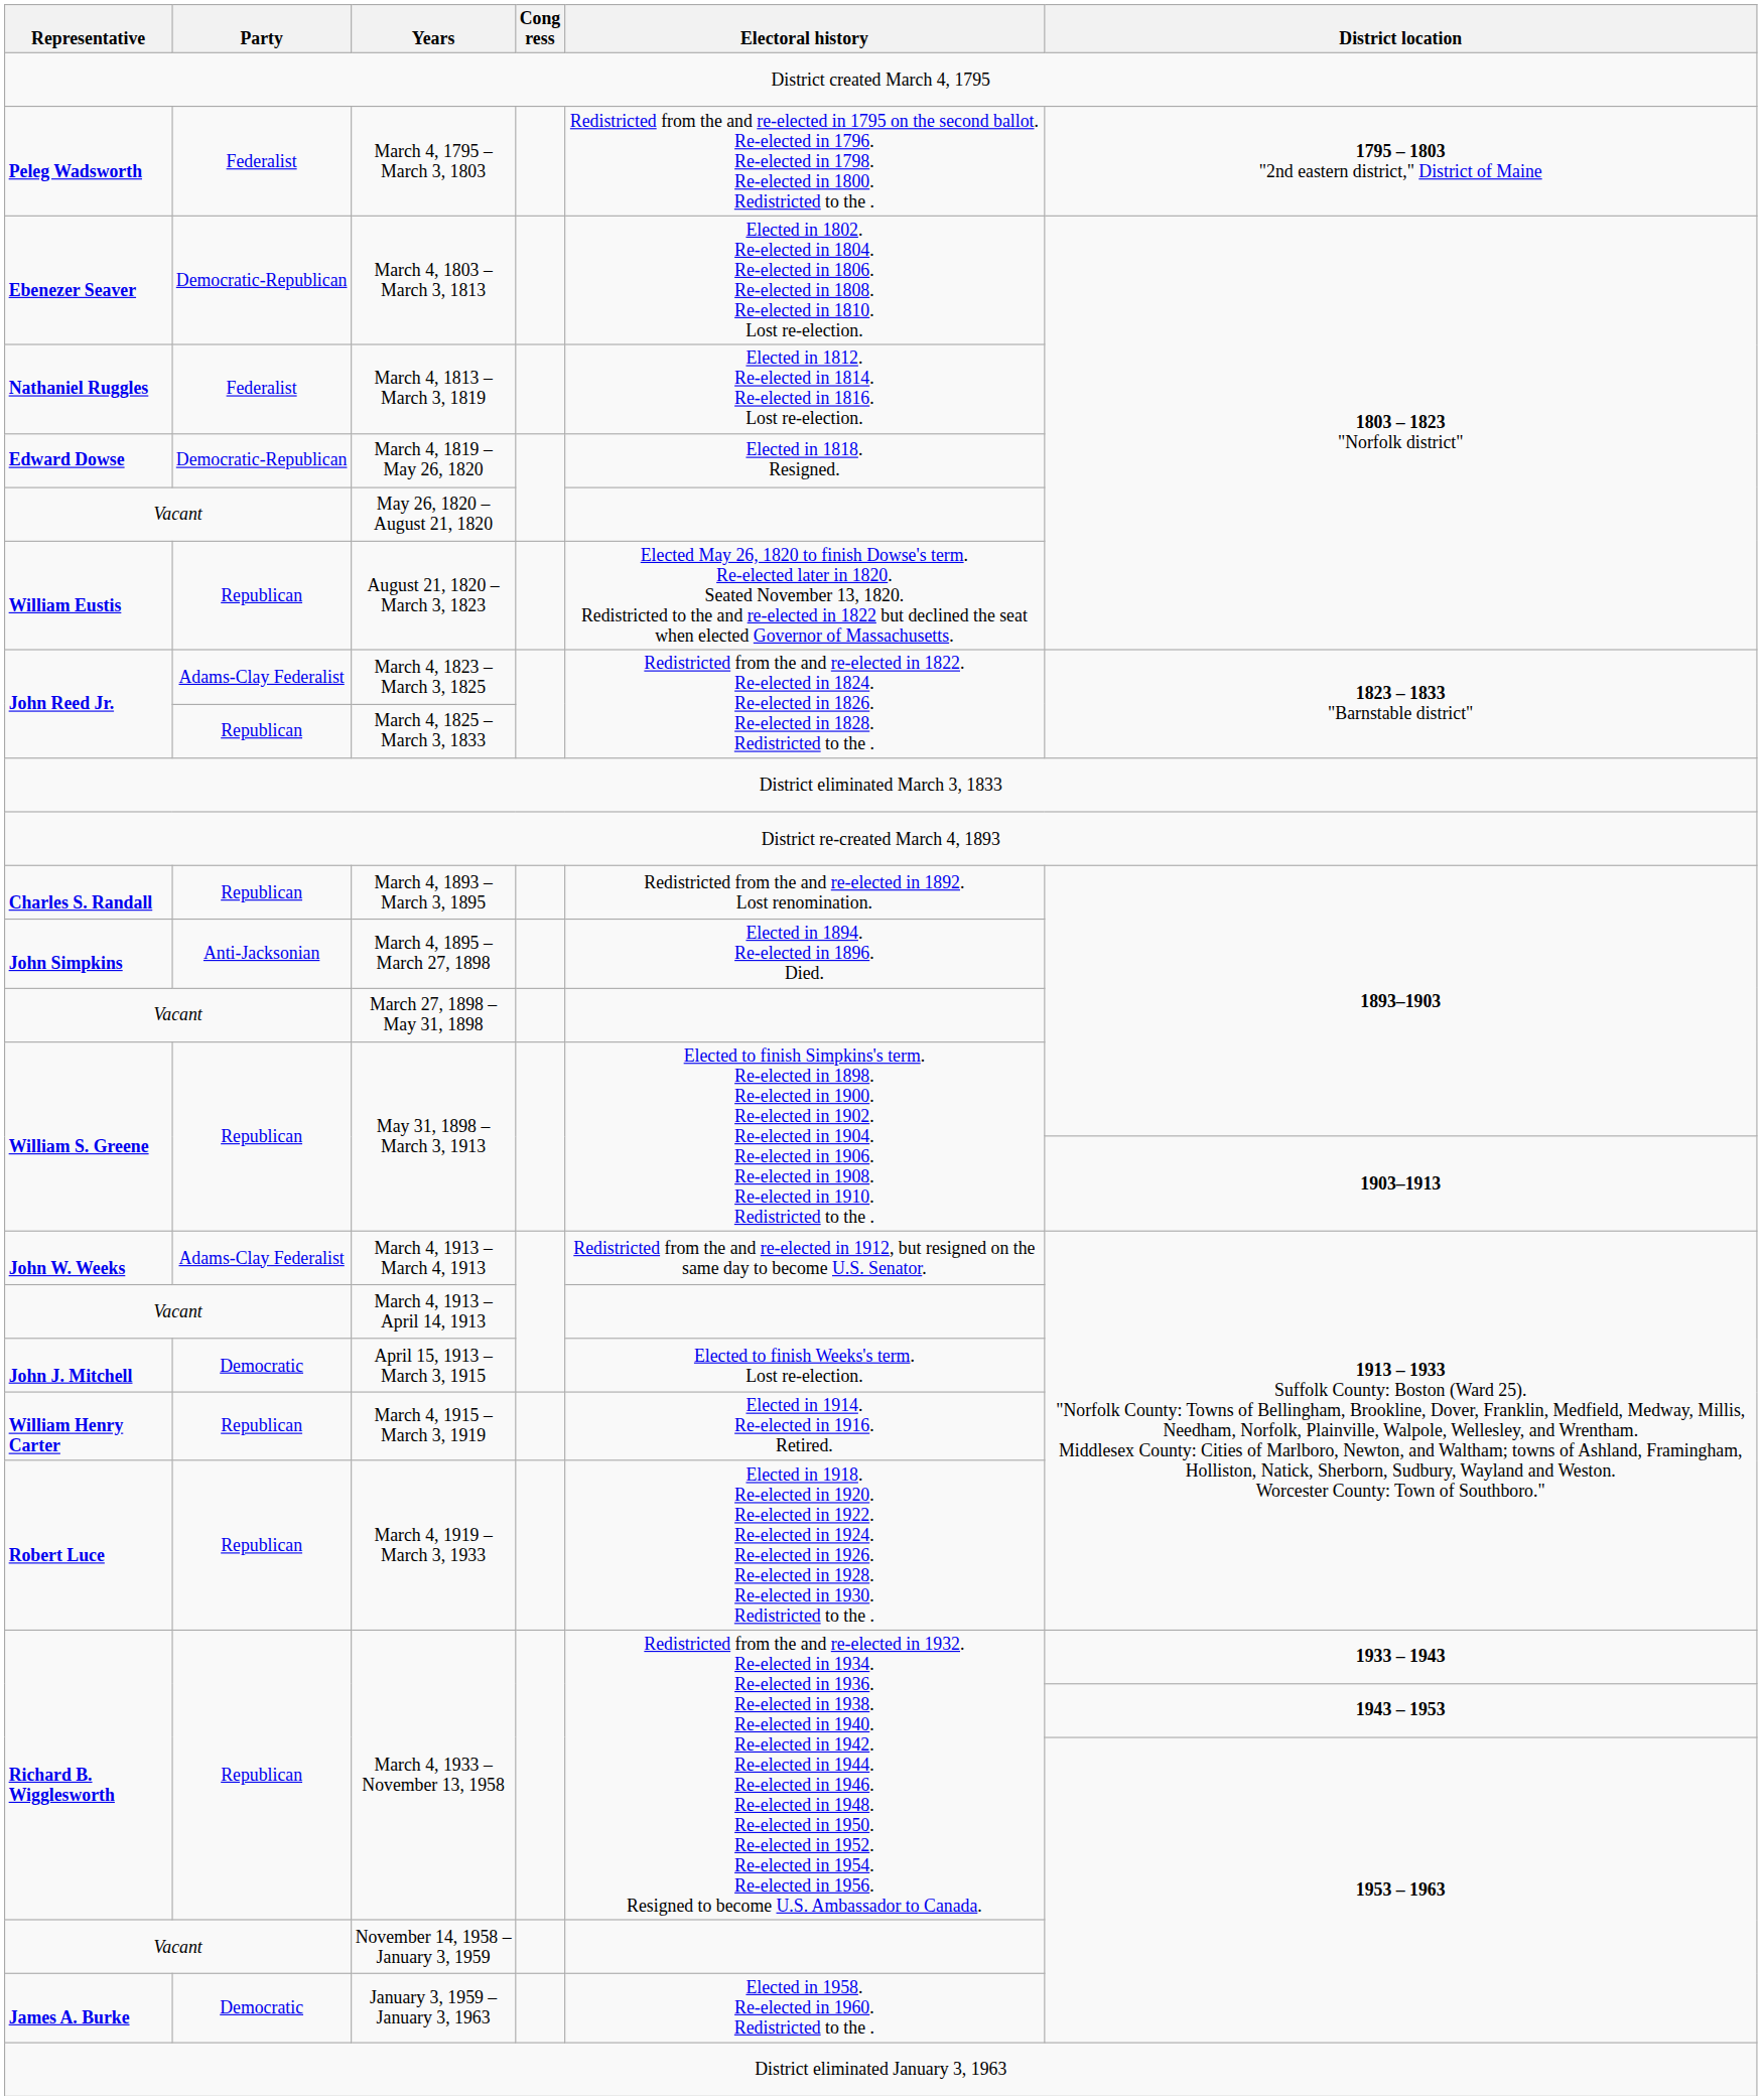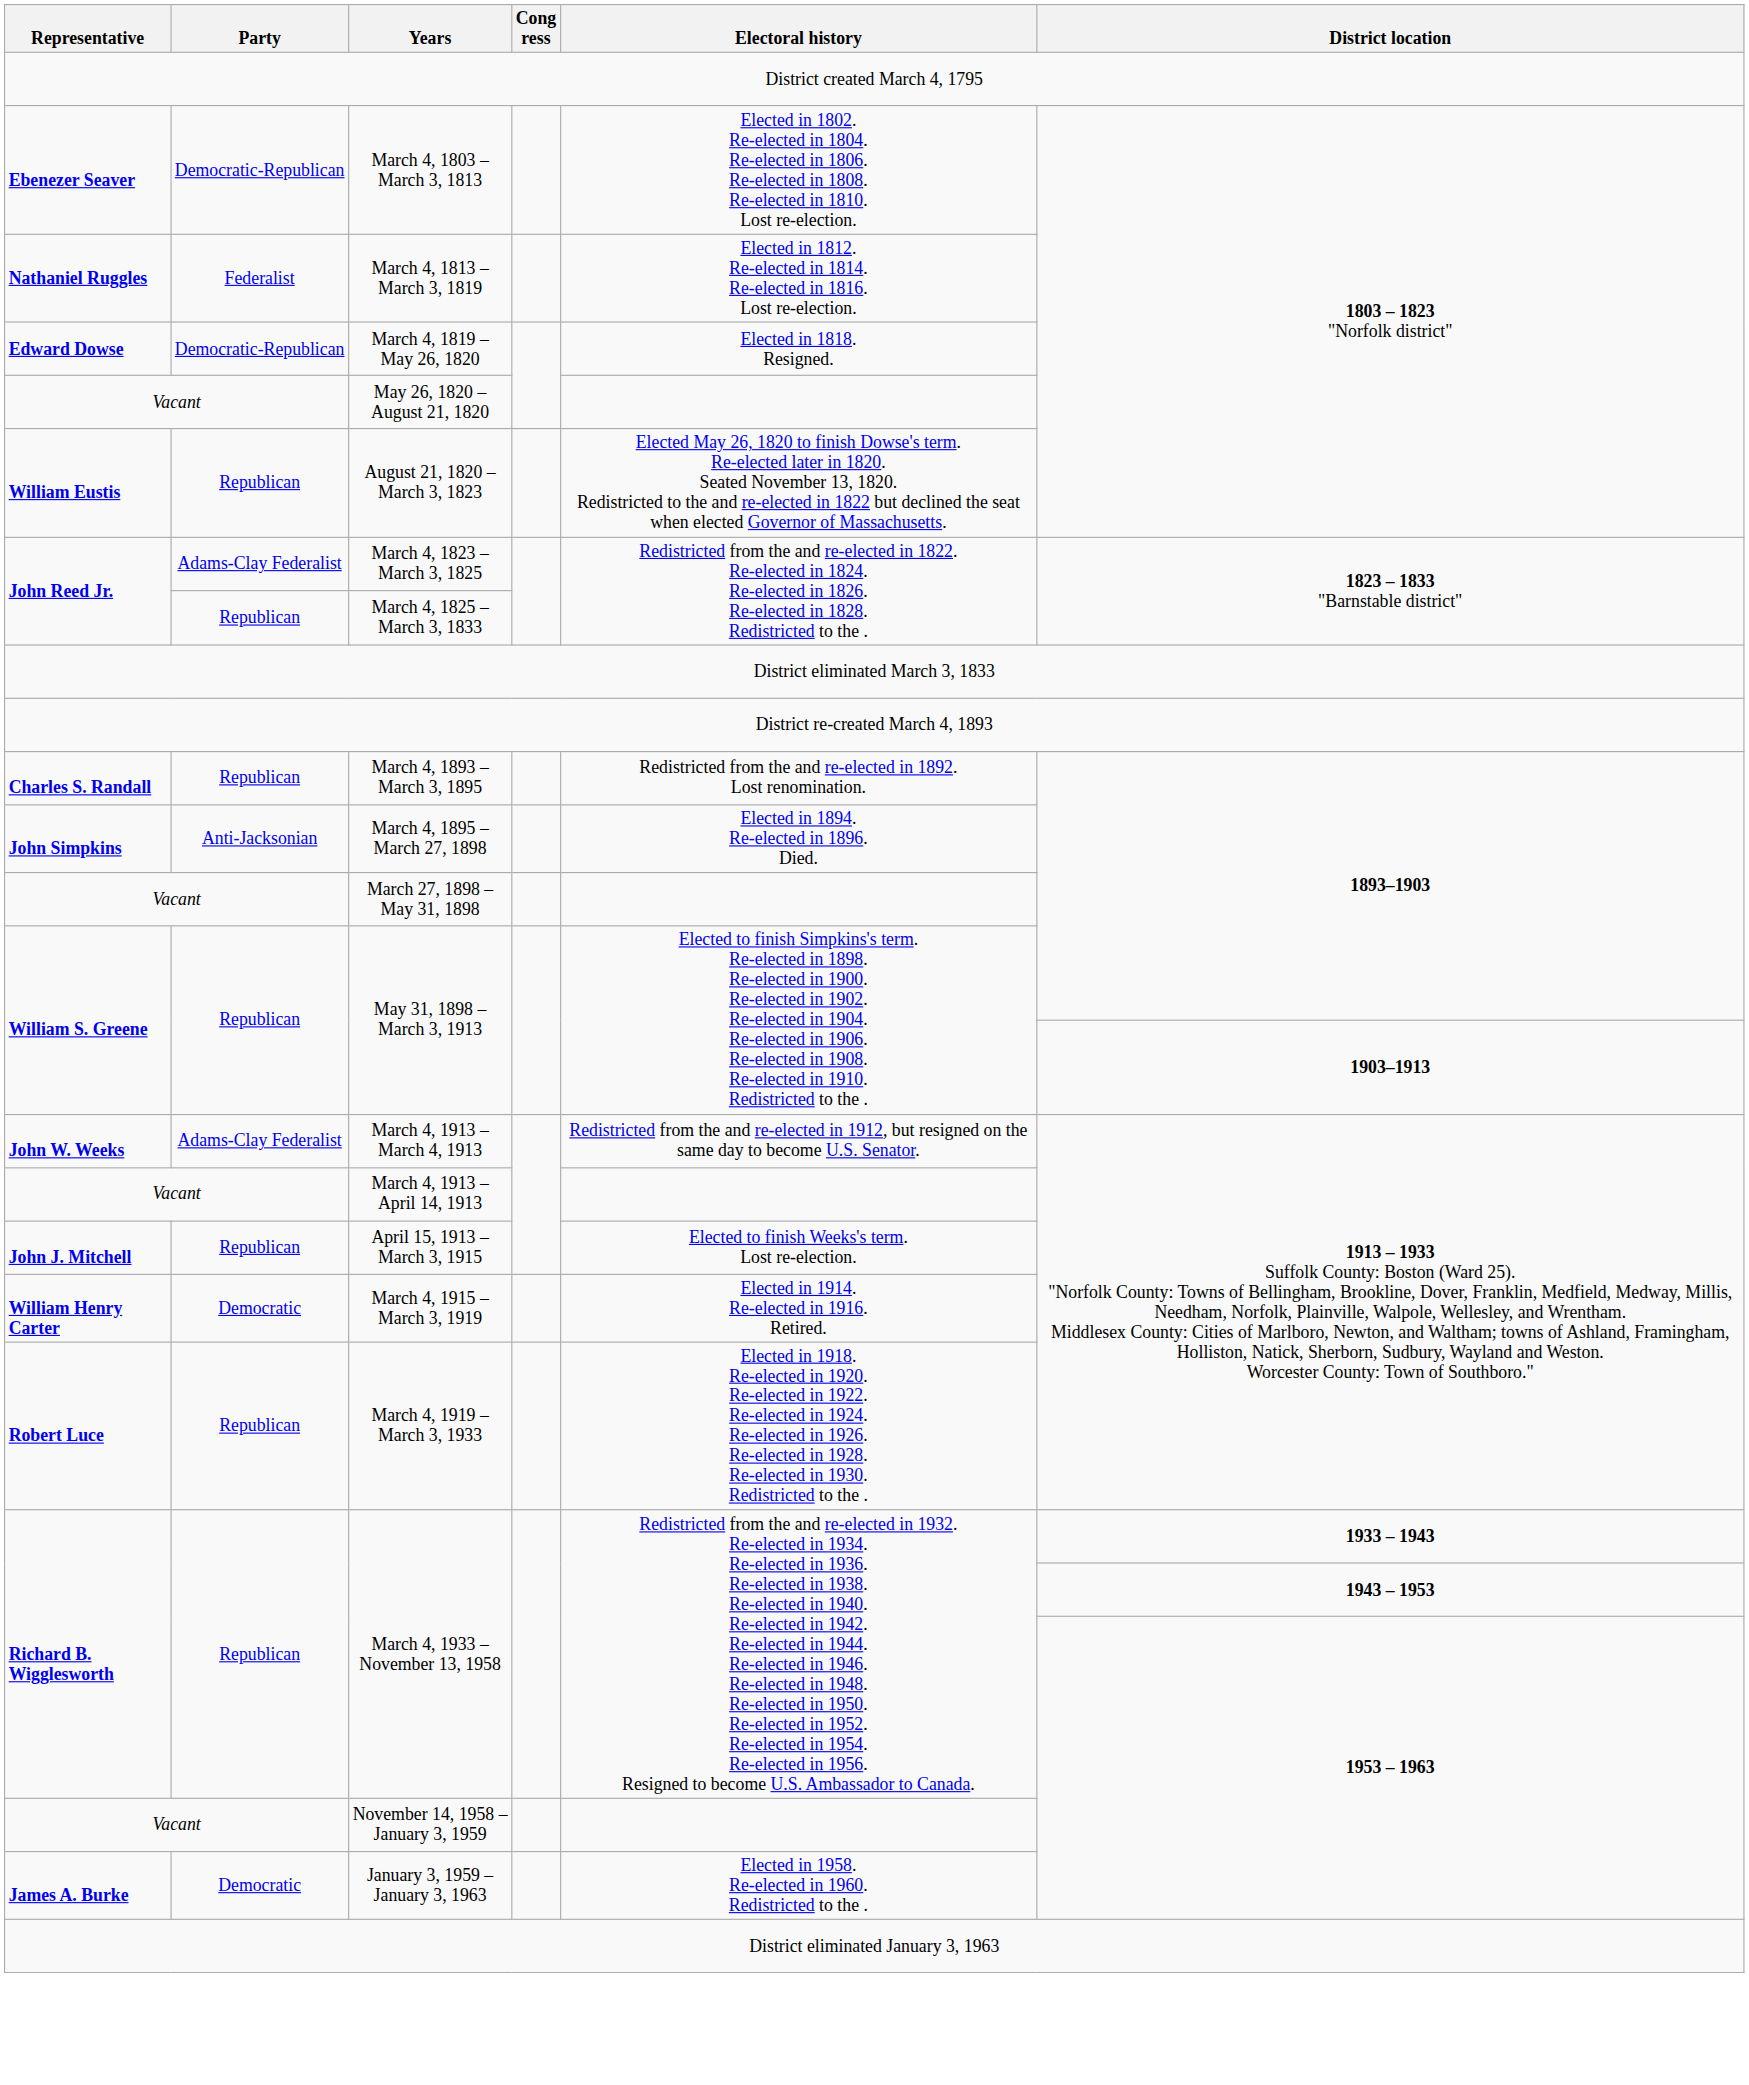 <table class=wikitable style="text-align:center">
 <tr valign=bottom>
 <th>Representative</th>
 <th>Party</th>
 <th>Years</th>
 <th>Cong<br>ress</th>
 <th>Electoral history</th>
 <th>District location</th>
 </tr>
 <tr style="height:3em">
 <td colspan=6>District created March 4, 1795</td>
-</tr>
-<tr style="height:3em">
-<td align=left><br><strong><a href='#'>Peleg Wadsworth</a></strong><br></td>
-<td><a href='#'>Federalist</a></td>
-<td nowrap>March 4, 1795 –<br>March 3, 1803</td>
-<td></td>
-<td><a href='#'>Redistricted</a> from the  and <a href='#'>re-elected in 1795 on the second ballot</a>.<br><a href='#'>Re-elected in 1796</a>.<br><a href='#'>Re-elected in 1798</a>.<br><a href='#'>Re-elected in 1800</a>.<br><a href='#'>Redistricted</a> to the .</td>
-<td><strong>1795 – 1803</strong><br>"2nd eastern district," <a href='#'>District of Maine</a></td>
 </tr>
 <tr style="height:3em">
 <td align=left><br><strong><a href='#'>Ebenezer Seaver</a></strong><br></td>
 <td nowrap ><a href='#'>Democratic-Republican</a></td>
 <td nowrap>March 4, 1803 –<br>March 3, 1813</td>
 <td></td>
 <td><a href='#'>Elected in 1802</a>.<br><a href='#'>Re-elected in 1804</a>.<br><a href='#'>Re-elected in 1806</a>.<br><a href='#'>Re-elected in 1808</a>.<br><a href='#'>Re-elected in 1810</a>.<br>Lost re-election.</td>
 <td rowspan=5><strong>1803 – 1823</strong><br>"Norfolk district"</td>
 </tr>
 <tr style="height:3em">
 <td align=left><strong><a href='#'>Nathaniel Ruggles</a></strong><br></td>
 <td><a href='#'>Federalist</a></td>
 <td nowrap>March 4, 1813 –<br>March 3, 1819</td>
 <td></td>
 <td><a href='#'>Elected in 1812</a>.<br><a href='#'>Re-elected in 1814</a>.<br><a href='#'>Re-elected in 1816</a>.<br>Lost re-election.</td>
 </tr>
 <tr style="height:3em">
 <td align=left><strong><a href='#'>Edward Dowse</a></strong><br></td>
 <td><a href='#'>Democratic-Republican</a></td>
 <td nowrap>March 4, 1819 –<br>May 26, 1820</td>
 <td rowspan=2></td>
 <td><a href='#'>Elected in 1818</a>.<br>Resigned.</td>
 </tr>
 <tr style="height:3em">
 <td colspan=2><em>Vacant</em></td>
 <td nowrap>May 26, 1820 –<br>August 21, 1820</td>
 </tr>
 <tr style="height:3em">
 <td align=left><br><strong><a href='#'>William Eustis</a></strong><br></td>
 <td><a href='#'>Republican</a></td>
 <td nowrap>August 21, 1820 –<br>March 3, 1823</td>
 <td></td>
 <td><a href='#'>Elected May 26, 1820 to finish Dowse's term</a>.<br><a href='#'>Re-elected later in 1820</a>.<br>Seated November 13, 1820.<br>Redistricted to the  and <a href='#'>re-elected in 1822</a> but declined the seat when elected <a href='#'>Governor of Massachusetts</a>.</td>
 </tr>
 <tr style="height:3em">
 <td rowspan=2 align=left><strong><a href='#'>John Reed Jr.</a></strong><br></td>
 <td><a href='#'>Adams-Clay Federalist</a></td>
 <td nowrap>March 4, 1823 –<br>March 3, 1825</td>
 <td rowspan=2></td>
 <td rowspan=2><a href='#'>Redistricted</a> from the  and <a href='#'>re-elected in 1822</a>.<br><a href='#'>Re-elected in 1824</a>.<br><a href='#'>Re-elected in 1826</a>.<br><a href='#'>Re-elected in 1828</a>.<br><a href='#'>Redistricted</a> to the .</td>
 <td rowspan=2><strong>1823 – 1833</strong><br>"Barnstable district"</td>
 </tr>
 <tr style="height:3em">
 <td><a href='#'>Republican</a></td>
 <td nowrap>March 4, 1825 –<br>March 3, 1833</td>
 </tr>
 <tr style="height:3em">
 <td colspan=6>District eliminated March 3, 1833</td>
 </tr>
 <tr style="height:3em">
 <td colspan=6>District re-created March 4, 1893</td>
 </tr>
 <tr style="height:3em">
 <td align=left><br><strong><a href='#'>Charles S. Randall</a></strong><br></td>
 <td><a href='#'>Republican</a></td>
 <td nowrap>March 4, 1893 –<br>March 3, 1895</td>
 <td></td>
 <td>Redistricted from the  and <a href='#'>re-elected in 1892</a>.<br>Lost renomination.</td>
 <td rowspan=4><strong>1893–1903</strong><br></td>
 </tr>
 <tr style="height:3em">
 <td align=left><br><strong><a href='#'>John Simpkins</a></strong><br></td>
 <td><a href='#'>Anti-Jacksonian</a></td>
 <td nowrap>March 4, 1895 –<br>March 27, 1898</td>
 <td></td>
 <td><a href='#'>Elected in 1894</a>.<br><a href='#'>Re-elected in 1896</a>.<br>Died.</td>
 </tr>
 <tr style="height:3em">
 <td colspan=2><em>Vacant</em></td>
 <td nowrap>March 27, 1898 –<br>May 31, 1898</td>
 <td></td>
 </tr>
 <tr style="height:3em">
 <td rowspan=2 align=left><br><strong><a href='#'>William S. Greene</a></strong><br></td>
 <td rowspan=2 ><a href='#'>Republican</a></td>
 <td rowspan=2 nowrap>May 31, 1898 –<br>March 3, 1913</td>
 <td rowspan=2></td>
 <td rowspan=2><a href='#'>Elected to finish Simpkins's term</a>.<br><a href='#'>Re-elected in 1898</a>.<br><a href='#'>Re-elected in 1900</a>.<br><a href='#'>Re-elected in 1902</a>.<br><a href='#'>Re-elected in 1904</a>.<br><a href='#'>Re-elected in 1906</a>.<br><a href='#'>Re-elected in 1908</a>.<br><a href='#'>Re-elected in 1910</a>.<br><a href='#'>Redistricted</a> to the .</td>
 </tr>
 <tr style="height:3em">
 <td><strong>1903–1913</strong><br></td>
 </tr>
 <tr style="height:3em">
 <td align=left><br><strong><a href='#'>John W. Weeks</a></strong><br></td>
 <td><a href='#'>Adams-Clay Federalist</a></td>
 <td nowrap>March 4, 1913 –<br>March 4, 1913</td>
 <td rowspan=3></td>
 <td><a href='#'>Redistricted</a> from the  and <a href='#'>re-elected in 1912</a>, but resigned on the same day to become <a href='#'>U.S. Senator</a>.</td>
 <td rowspan=5><strong>1913 – 1933</strong><br>Suffolk County: Boston (Ward 25).<br>"Norfolk County: Towns of Bellingham, Brookline, Dover, Franklin, Medfield, Medway, Millis, Needham, Norfolk, Plainville, Walpole, Wellesley, and Wrentham.<br>Middlesex County: Cities of Marlboro, Newton, and Waltham; towns of Ashland, Framingham, Holliston, Natick, Sherborn, Sudbury, Wayland and Weston.<br>Worcester County: Town of Southboro."</td>
 </tr>
 <tr style="height:3em">
 <td colspan=2><em>Vacant</em></td>
 <td nowrap>March 4, 1913 –<br>April 14, 1913</td>
 </tr>
 <tr style="height:3em">
 <td align=left><br><strong><a href='#'>John J. Mitchell</a></strong><br></td>
-<td><a href='#'>Democratic</a></td>
+<td><a href='#'>Republican</a></td>
 <td nowrap>April 15, 1913 –<br>March 3, 1915</td>
 <td><a href='#'>Elected to finish Weeks's term</a>.<br>Lost re-election.</td>
 </tr>
 <tr style="height:3em">
 <td align=left><br><strong><a href='#'>William Henry Carter</a></strong><br></td>
-<td><a href='#'>Republican</a></td>
+<td><a href='#'>Democratic</a></td>
 <td nowrap>March 4, 1915 –<br>March 3, 1919</td>
 <td></td>
 <td><a href='#'>Elected in 1914</a>.<br><a href='#'>Re-elected in 1916</a>.<br>Retired.</td>
 </tr>
 <tr style="height:3em">
 <td align=left><br><strong><a href='#'>Robert Luce</a></strong><br></td>
 <td><a href='#'>Republican</a></td>
 <td nowrap>March 4, 1919 –<br>March 3, 1933</td>
 <td></td>
 <td><a href='#'>Elected in 1918</a>.<br><a href='#'>Re-elected in 1920</a>.<br><a href='#'>Re-elected in 1922</a>.<br><a href='#'>Re-elected in 1924</a>.<br><a href='#'>Re-elected in 1926</a>.<br><a href='#'>Re-elected in 1928</a>.<br><a href='#'>Re-elected in 1930</a>.<br><a href='#'>Redistricted</a> to the .</td>
 </tr>
 <tr style="height:3em">
 <td rowspan=3 align=left><br><strong><a href='#'>Richard B. Wigglesworth</a></strong><br></td>
 <td rowspan=3 ><a href='#'>Republican</a></td>
 <td rowspan=3 nowrap>March 4, 1933 –<br>November 13, 1958</td>
 <td rowspan=3></td>
 <td rowspan=3><a href='#'>Redistricted</a> from the  and <a href='#'>re-elected in 1932</a>.<br><a href='#'>Re-elected in 1934</a>.<br><a href='#'>Re-elected in 1936</a>.<br><a href='#'>Re-elected in 1938</a>.<br><a href='#'>Re-elected in 1940</a>.<br><a href='#'>Re-elected in 1942</a>.<br><a href='#'>Re-elected in 1944</a>.<br><a href='#'>Re-elected in 1946</a>.<br><a href='#'>Re-elected in 1948</a>.<br><a href='#'>Re-elected in 1950</a>.<br><a href='#'>Re-elected in 1952</a>.<br><a href='#'>Re-elected in 1954</a>.<br><a href='#'>Re-elected in 1956</a>.<br>Resigned to become <a href='#'>U.S. Ambassador to Canada</a>.</td>
 <td><strong>1933 – 1943</strong><br></td>
 </tr>
 <tr style="height:3em">
 <td><strong>1943 – 1953</strong><br></td>
 </tr>
 <tr style="height:3em">
 <td rowspan=3><strong>1953 – 1963</strong><br></td>
 </tr>
 <tr style="height:3em">
 <td colspan=2><em>Vacant</em></td>
 <td nowrap>November 14, 1958 –<br>January 3, 1959</td>
 <td></td>
 </tr>
 <tr style="height:3em">
 <td align=left><br><strong><a href='#'>James A. Burke</a></strong><br></td>
 <td><a href='#'>Democratic</a></td>
 <td nowrap>January 3, 1959 –<br>January 3, 1963</td>
 <td></td>
 <td><a href='#'>Elected in 1958</a>.<br><a href='#'>Re-elected in 1960</a>.<br><a href='#'>Redistricted</a> to the .</td>
 </tr>
 <tr style="height:3em">
 <td colspan=6>District eliminated January 3, 1963</td>
 </tr>
 </table>
